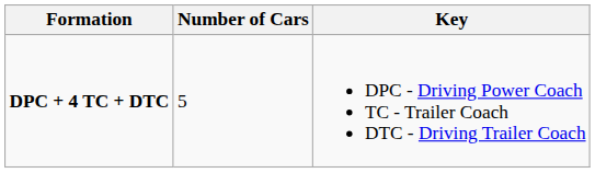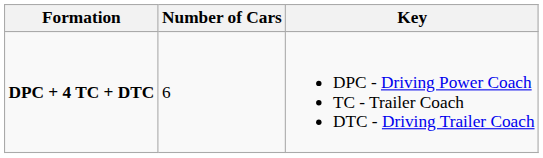 <table class="wikitable">
 <tr>
 <th>Formation</th>
 <th>Number of Cars</th>
 <th>Key</th>
 </tr>
 <tr>
 <td><strong>DPC + 4 TC + DTC</strong></td>
-<td>5</td>
+<td>6</td>
 <td><br><ul><li>DPC - <a href='#'>Driving Power Coach</a></li><li>TC - Trailer Coach</li><li>DTC - <a href='#'>Driving Trailer Coach</a></li></ul></td>
 </tr>
 </table>
